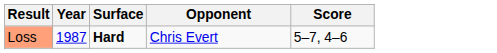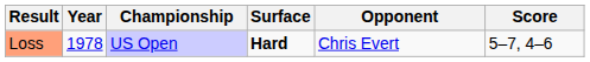 <table class="sortable wikitable">
 <tr>
 <th>Result</th>
 <th>Year</th>
+<th style="width:130px">Championship</th>
 <th>Surface</th>
 <th style="width:160px">Opponent</th>
 <th style="width:90px" class="unsortable">Score</th>
 </tr>
 <tr>
 <td style="background:#ffa07a;">Loss</td>
-<td><a href='#'>1987</a></td>
+<td><a href='#'>1978</a></td>
+<td style="background:#ccccff;"><a href='#'>US Open</a></td>
 <td><strong>Hard</strong></td>
 <td> <a href='#'>Chris Evert</a></td>
 <td>5–7, 4–6</td>
 </tr>
 </table>
